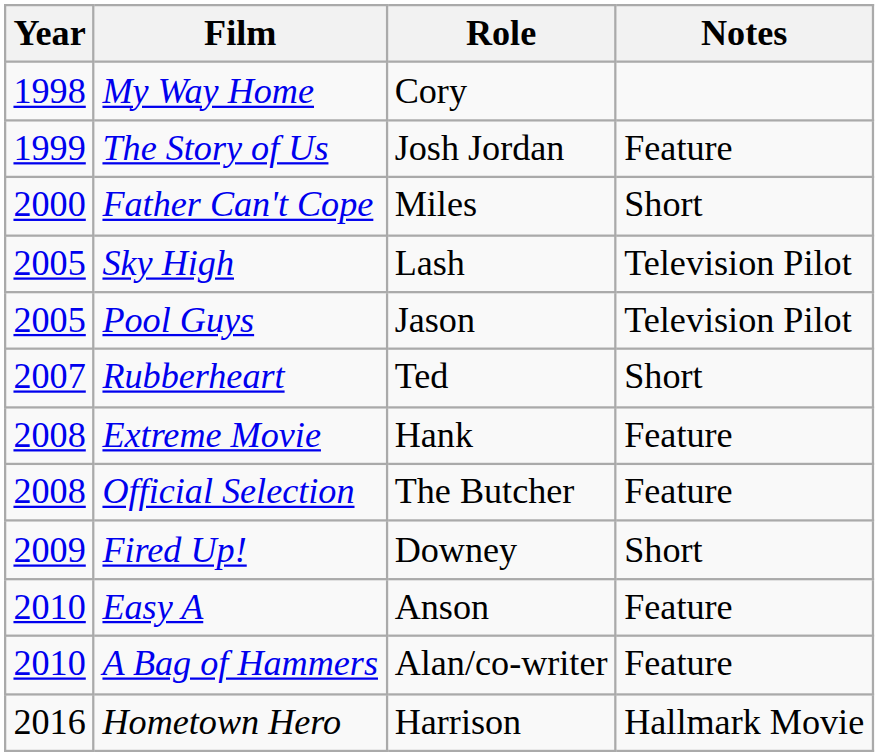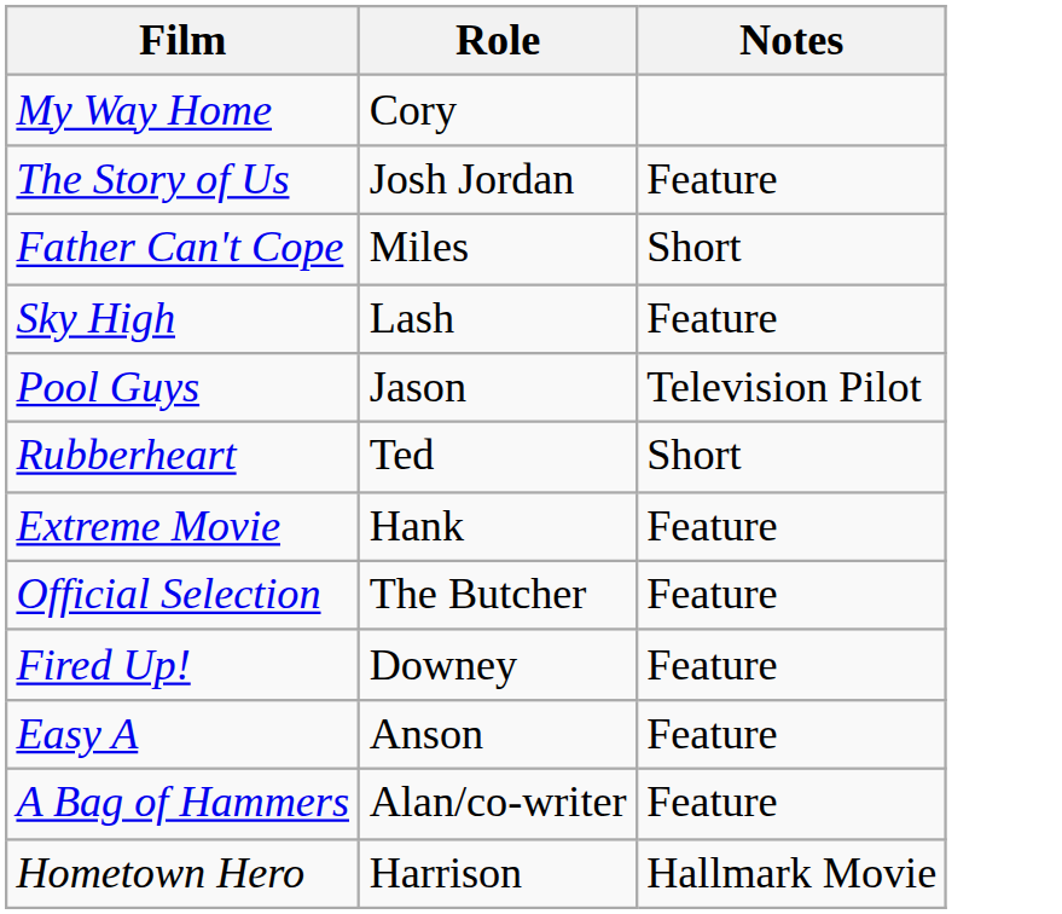 <table class="wikitable">
 <tr>
-<th>Year</th>
 <th>Film</th>
 <th>Role</th>
 <th>Notes</th>
 </tr>
 <tr>
-<td><a href='#'>1998</a></td>
 <td><em><a href='#'>My Way Home</a></em></td>
 <td>Cory</td>
 <td></td>
 </tr>
 <tr>
-<td><a href='#'>1999</a></td>
 <td><em><a href='#'>The Story of Us</a></em></td>
 <td>Josh Jordan</td>
 <td>Feature</td>
 </tr>
 <tr>
-<td><a href='#'>2000</a></td>
 <td><em><a href='#'>Father Can't Cope</a></em></td>
 <td>Miles</td>
 <td>Short</td>
 </tr>
 <tr>
-<td><a href='#'>2005</a></td>
 <td><em><a href='#'>Sky High</a></em></td>
 <td>Lash</td>
-<td>Television Pilot</td>
+<td>Feature</td>
 </tr>
 <tr>
-<td><a href='#'>2005</a></td>
 <td><em><a href='#'>Pool Guys</a></em></td>
 <td>Jason</td>
 <td>Television Pilot</td>
 </tr>
 <tr>
-<td><a href='#'>2007</a></td>
 <td><em><a href='#'>Rubberheart</a></em></td>
 <td>Ted</td>
 <td>Short</td>
 </tr>
 <tr>
-<td><a href='#'>2008</a></td>
 <td><em><a href='#'>Extreme Movie</a></em></td>
 <td>Hank</td>
 <td>Feature</td>
 </tr>
 <tr>
-<td><a href='#'>2008</a></td>
 <td><em><a href='#'>Official Selection</a></em></td>
 <td>The Butcher</td>
 <td>Feature</td>
 </tr>
 <tr>
-<td><a href='#'>2009</a></td>
 <td><em><a href='#'>Fired Up!</a></em></td>
 <td>Downey</td>
-<td>Short</td>
+<td>Feature</td>
 </tr>
 <tr>
-<td><a href='#'>2010</a></td>
 <td><em><a href='#'>Easy A</a></em></td>
 <td>Anson</td>
 <td>Feature</td>
 </tr>
 <tr>
-<td><a href='#'>2010</a></td>
 <td><em><a href='#'>A Bag of Hammers</a></em></td>
 <td>Alan/co-writer</td>
 <td>Feature</td>
 </tr>
 <tr>
-<td>2016</td>
 <td><em>Hometown Hero</em></td>
 <td>Harrison</td>
 <td>Hallmark Movie</td>
 </tr>
 </table>
